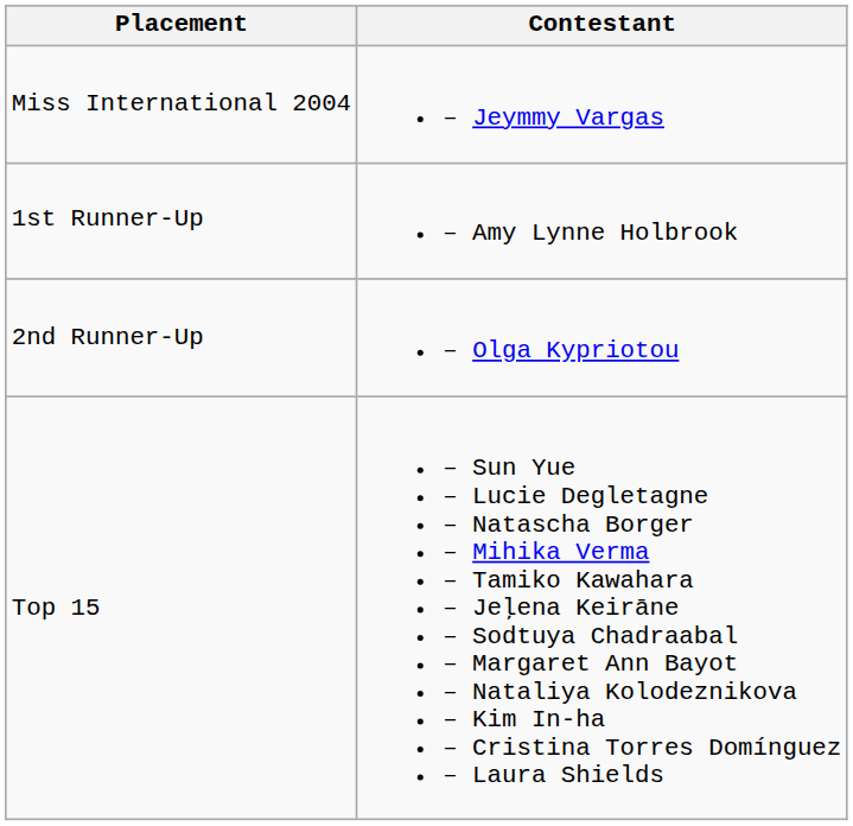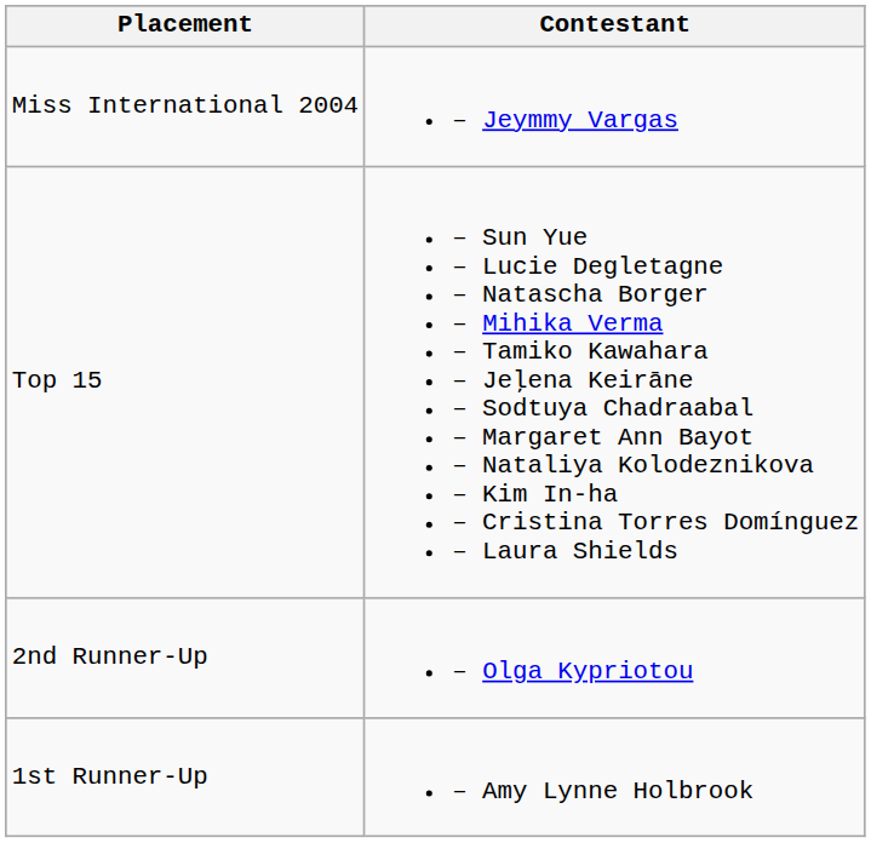 <table class="wikitable sortable" style="font-size:95%;">
 <tr>
 <th>Placement</th>
 <th>Contestant</th>
 </tr>
 <tr>
 <td>Miss International 2004</td>
 <td><br><ul><li> – <a href='#'>Jeymmy Vargas</a></li></ul></td>
 </tr>
 <tr>
-<td>1st Runner-Up</td>
-<td><br><ul><li> – Amy Lynne Holbrook</li></ul></td>
+<td>Top 15</td>
+<td><br><ul><li> – Sun Yue</li><li> – Lucie Degletagne</li><li> – Natascha Borger</li><li> – <a href='#'>Mihika Verma</a></li><li> – Tamiko Kawahara</li><li> – Jeļena Keirāne</li><li> – Sodtuya Chadraabal</li><li> – Margaret Ann Bayot</li><li> – Nataliya Kolodeznikova</li><li> – Kim In-ha</li><li> – Cristina Torres Domínguez</li><li> – Laura Shields</li></ul></td>
 </tr>
 <tr>
 <td>2nd Runner-Up</td>
 <td><br><ul><li> – <a href='#'>Olga Kypriotou</a></li></ul></td>
 </tr>
 <tr>
-<td>Top 15</td>
-<td><br><ul><li> – Sun Yue</li><li> – Lucie Degletagne</li><li> – Natascha Borger</li><li> – <a href='#'>Mihika Verma</a></li><li> – Tamiko Kawahara</li><li> – Jeļena Keirāne</li><li> – Sodtuya Chadraabal</li><li> – Margaret Ann Bayot</li><li> – Nataliya Kolodeznikova</li><li> – Kim In-ha</li><li> – Cristina Torres Domínguez</li><li> – Laura Shields</li></ul></td>
+<td>1st Runner-Up</td>
+<td><br><ul><li> – Amy Lynne Holbrook</li></ul></td>
 </tr>
 </table>
